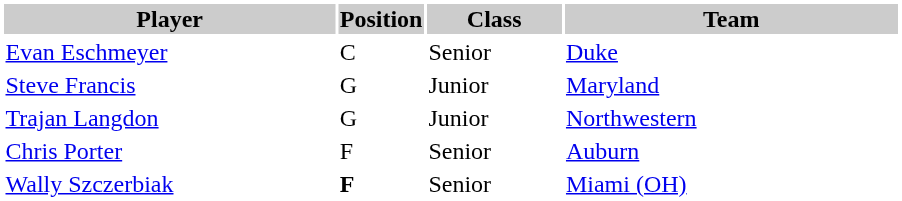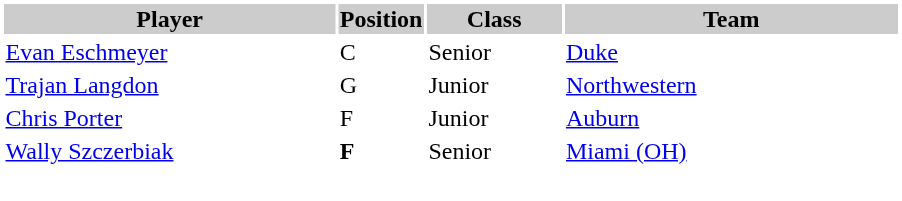 <table style="width:600px" "border:'1' 'solid' 'gray'">
 <tr>
 <th bgcolor="#CCCCCC" style="width:40%">Player</th>
 <th bgcolor="#CCCCCC" style="width:4%">Position</th>
 <th bgcolor="#CCCCCC" style="width:16%">Class</th>
 <th bgcolor="#CCCCCC" style="width:40%">Team</th>
 </tr>
 <tr>
 <td><a href='#'>Evan Eschmeyer</a></td>
 <td>C</td>
 <td>Senior</td>
 <td><a href='#'>Duke</a></td>
 </tr>
 <tr>
-<td><a href='#'>Steve Francis</a></td>
-<td>G</td>
-<td>Junior</td>
-<td><a href='#'>Maryland</a></td>
-</tr>
-<tr>
 <td><a href='#'>Trajan Langdon</a></td>
 <td>G</td>
 <td>Junior</td>
 <td><a href='#'>Northwestern</a></td>
 </tr>
 <tr>
 <td><a href='#'>Chris Porter</a></td>
 <td>F</td>
-<td>Senior</td>
+<td>Junior</td>
 <td><a href='#'>Auburn</a></td>
 </tr>
 <tr>
 <td><a href='#'>Wally Szczerbiak</a></td>
 <td><strong>F</strong></td>
 <td>Senior</td>
 <td><a href='#'>Miami (OH)</a></td>
 </tr>
 </table>
